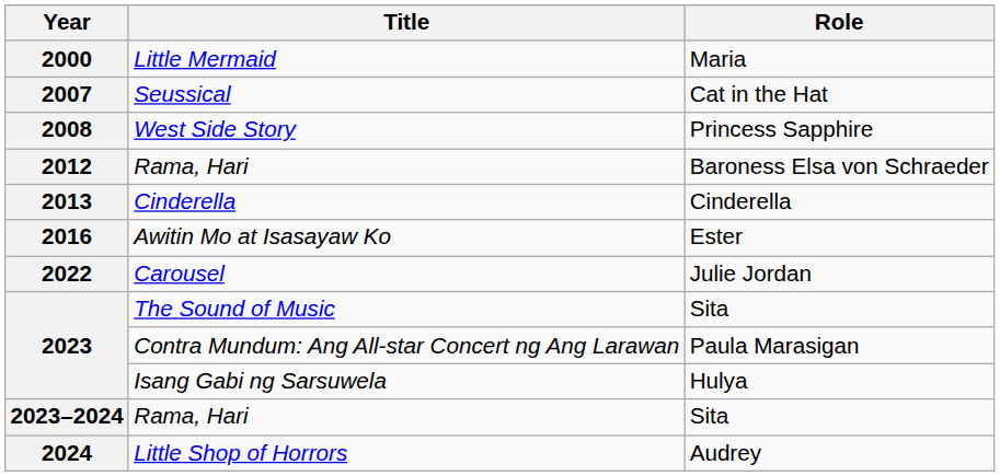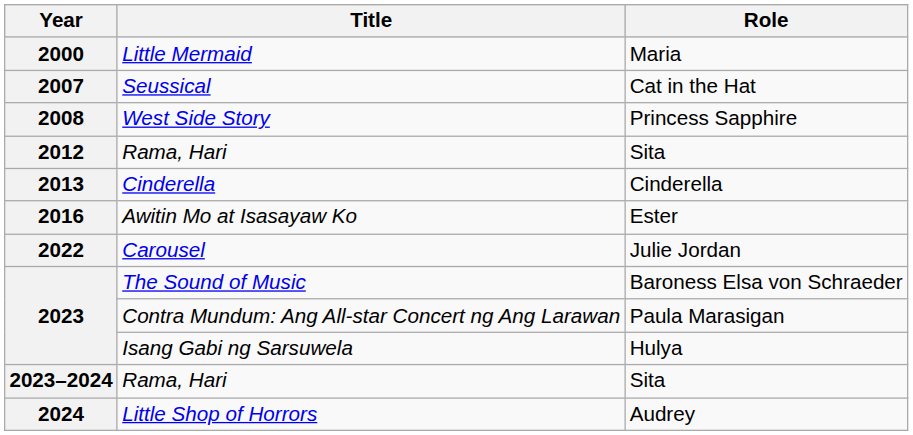 <table class="wikitable sortable plainrowheaders">
 <tr style="background:#ccc; text-align:center;">
 <th>Year</th>
 <th>Title</th>
 <th>Role</th>
 </tr>
 <tr>
 <th scope="row" style="text-align:center;">2000</th>
 <td><em><a href='#'>Little Mermaid</a></em></td>
 <td>Maria</td>
 </tr>
 <tr>
 <th scope="row" style="text-align:center;">2007</th>
 <td><em><a href='#'>Seussical</a></em></td>
 <td>Cat in the Hat</td>
 </tr>
 <tr>
 <th scope="row" style="text-align:center;">2008</th>
 <td><em><a href='#'>West Side Story</a></em></td>
 <td>Princess Sapphire</td>
 </tr>
 <tr>
 <th scope="row" style="text-align:center;">2012</th>
 <td><em>Rama, Hari</em></td>
-<td>Baroness Elsa von Schraeder</td>
+<td>Sita</td>
 </tr>
 <tr>
 <th scope="row" style="text-align:center;">2013</th>
 <td><em><a href='#'>Cinderella</a></em></td>
 <td>Cinderella</td>
 </tr>
 <tr>
 <th scope="row" style="text-align:center;">2016</th>
 <td><em>Awitin Mo at Isasayaw Ko</em></td>
 <td>Ester</td>
 </tr>
 <tr>
 <th scope="row" style="text-align:center;">2022</th>
 <td><em><a href='#'>Carousel</a></em></td>
 <td>Julie Jordan</td>
 </tr>
 <tr>
 <th rowspan="3" scope="row" style="text-align:center;">2023</th>
 <td><em><a href='#'>The Sound of Music</a></em></td>
-<td>Sita</td>
+<td>Baroness Elsa von Schraeder</td>
 </tr>
 <tr>
 <td><em>Contra Mundum: Ang All-star Concert ng Ang Larawan</em></td>
 <td>Paula Marasigan</td>
 </tr>
 <tr>
 <td><em>Isang Gabi ng Sarsuwela</em></td>
 <td>Hulya</td>
 </tr>
 <tr>
 <th scope="row" style="text-align:center;">2023–2024</th>
 <td><em>Rama, Hari</em></td>
 <td>Sita</td>
 </tr>
 <tr>
 <th scope="row" style="text-align:center;">2024</th>
 <td><em><a href='#'>Little Shop of Horrors</a></em></td>
 <td>Audrey</td>
 </tr>
 </table>
